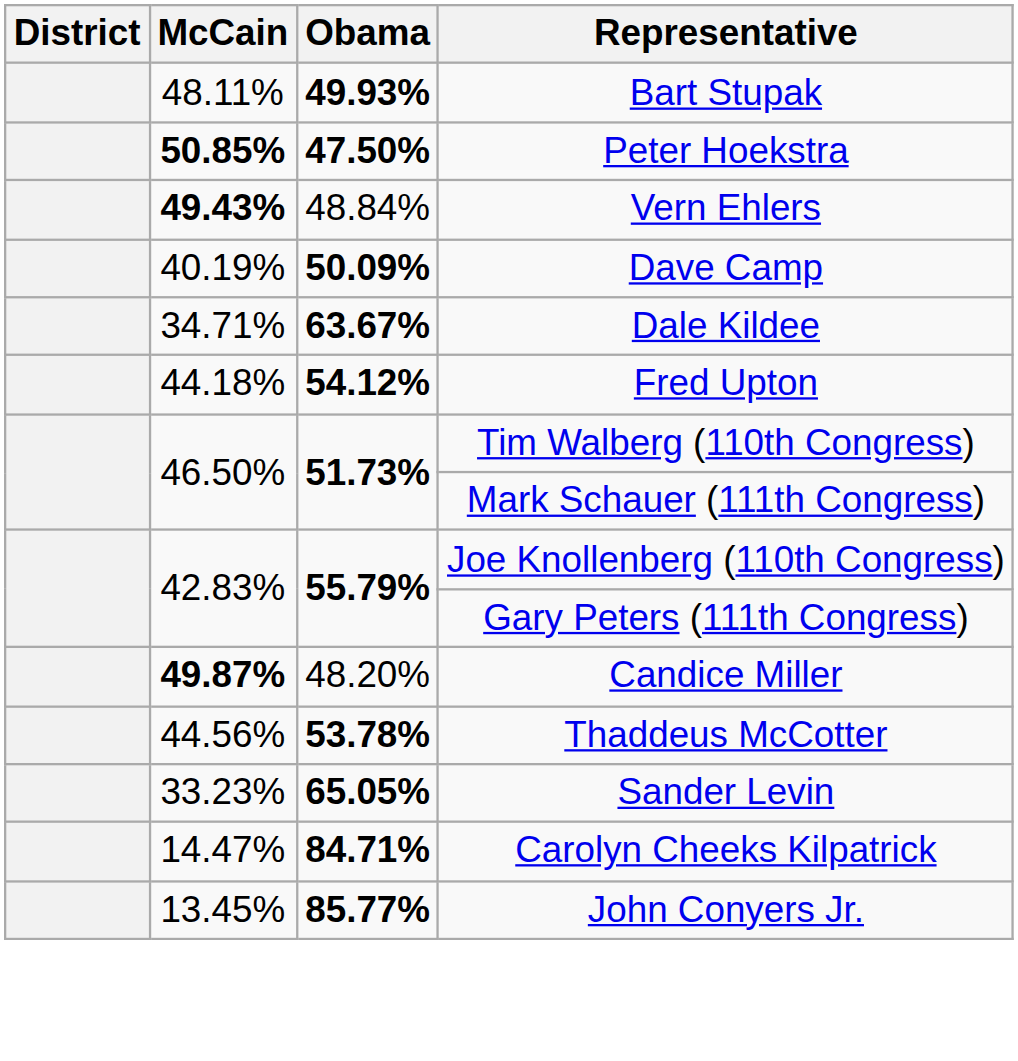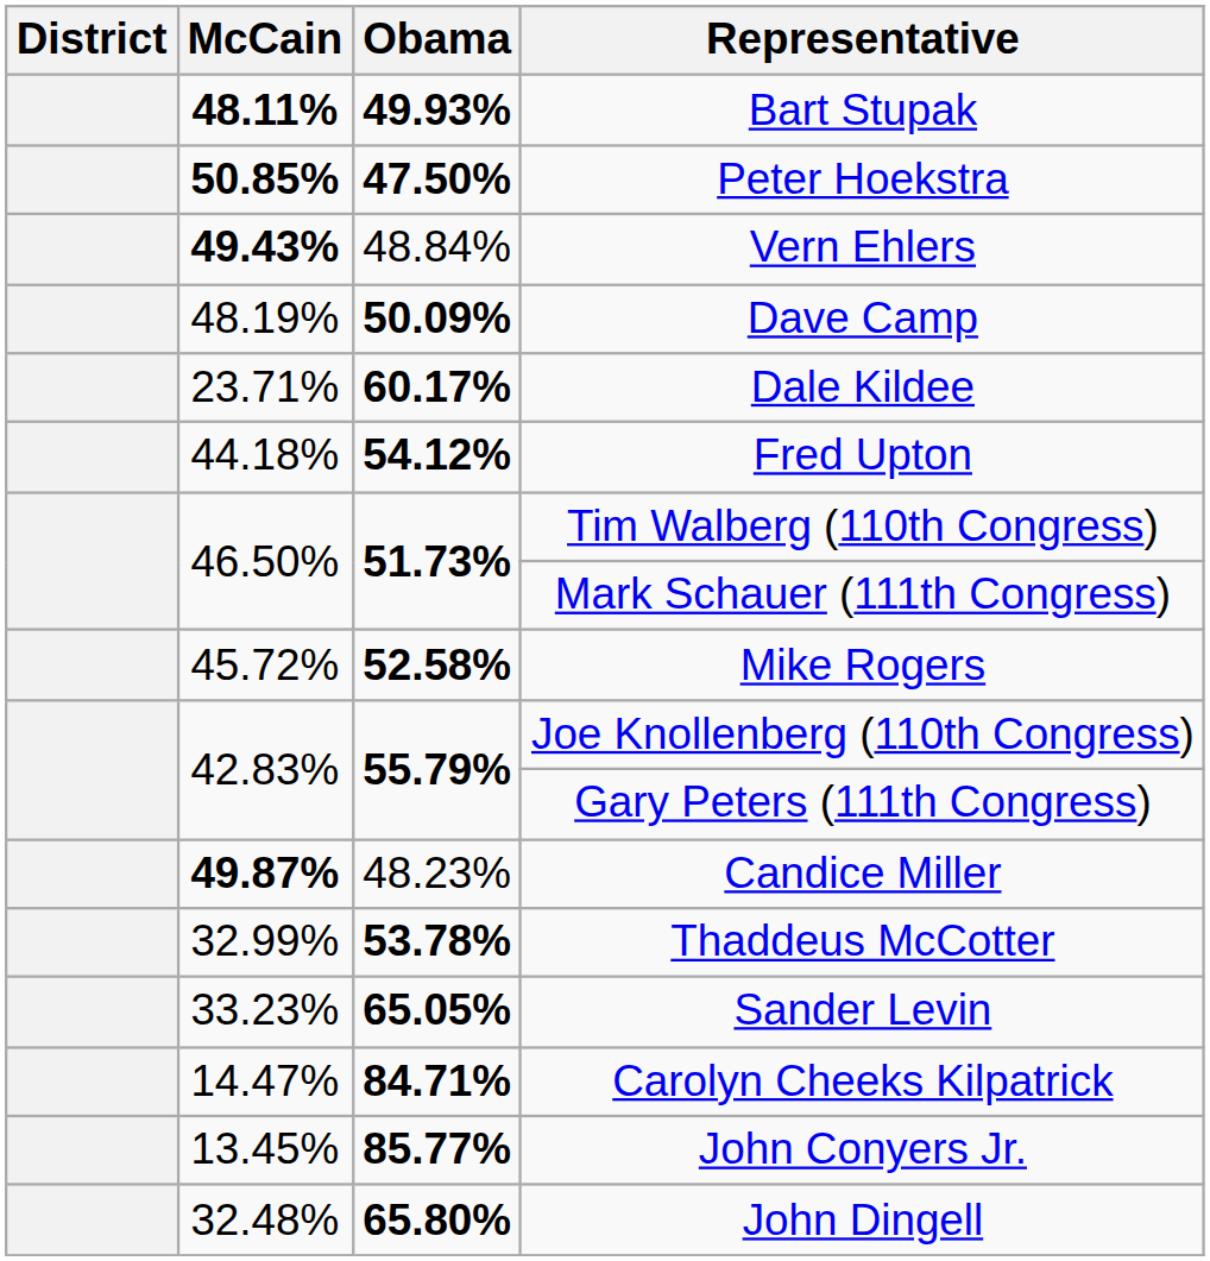 <table class=wikitable>
 <tr>
 <th>District</th>
 <th>McCain</th>
 <th>Obama</th>
 <th>Representative</th>
 </tr>
 <tr align=center>
 <th></th>
-<td>48.11%</td>
+<td><strong>48.11%</strong></td>
 <td><strong>49.93%</strong></td>
 <td><a href='#'>Bart Stupak</a></td>
 </tr>
 <tr align=center>
 <th></th>
 <td><strong>50.85%</strong></td>
 <td><strong>47.50%</strong></td>
 <td><a href='#'>Peter Hoekstra</a></td>
 </tr>
 <tr align=center>
 <th></th>
 <td><strong>49.43%</strong></td>
 <td>48.84%</td>
 <td><a href='#'>Vern Ehlers</a></td>
 </tr>
 <tr align=center>
 <th></th>
-<td>40.19%</td>
+<td>48.19%</td>
 <td><strong>50.09%</strong></td>
 <td><a href='#'>Dave Camp</a></td>
 </tr>
 <tr align=center>
 <th></th>
-<td>34.71%</td>
-<td><strong>63.67%</strong></td>
+<td>23.71%</td>
+<td><strong>60.17%</strong></td>
 <td><a href='#'>Dale Kildee</a></td>
 </tr>
 <tr align=center>
 <th></th>
 <td>44.18%</td>
 <td><strong>54.12%</strong></td>
 <td><a href='#'>Fred Upton</a></td>
 </tr>
 <tr align=center>
 <th rowspan=2 ></th>
 <td rowspan=2>46.50%</td>
 <td rowspan=2><strong>51.73%</strong></td>
 <td><a href='#'>Tim Walberg</a> (<a href='#'>110th Congress</a>)</td>
 </tr>
 <tr align=center>
 <td><a href='#'>Mark Schauer</a> (<a href='#'>111th Congress</a>)</td>
 </tr>
 <tr align=center>
+<th></th>
+<td>45.72%</td>
+<td><strong>52.58%</strong></td>
+<td><a href='#'>Mike Rogers</a></td>
+</tr>
+<tr align=center>
 <th rowspan=2 ></th>
 <td rowspan=2>42.83%</td>
 <td rowspan=2><strong>55.79%</strong></td>
 <td><a href='#'>Joe Knollenberg</a> (<a href='#'>110th Congress</a>)</td>
 </tr>
 <tr align=center>
 <td><a href='#'>Gary Peters</a> (<a href='#'>111th Congress</a>)</td>
 </tr>
 <tr align=center>
 <th></th>
 <td><strong>49.87%</strong></td>
-<td>48.20%</td>
+<td>48.23%</td>
 <td><a href='#'>Candice Miller</a></td>
 </tr>
 <tr align=center>
 <th></th>
-<td>44.56%</td>
+<td>32.99%</td>
 <td><strong>53.78%</strong></td>
 <td><a href='#'>Thaddeus McCotter</a></td>
 </tr>
 <tr align=center>
 <th></th>
 <td>33.23%</td>
 <td><strong>65.05%</strong></td>
 <td><a href='#'>Sander Levin</a></td>
 </tr>
 <tr align=center>
 <th></th>
 <td>14.47%</td>
 <td><strong>84.71%</strong></td>
 <td><a href='#'>Carolyn Cheeks Kilpatrick</a></td>
 </tr>
 <tr align=center>
 <th></th>
 <td>13.45%</td>
 <td><strong>85.77%</strong></td>
 <td><a href='#'>John Conyers Jr.</a></td>
 </tr>
+<tr align=center>
+<th></th>
+<td>32.48%</td>
+<td><strong>65.80%</strong></td>
+<td><a href='#'>John Dingell</a></td>
+</tr>
 </table>
